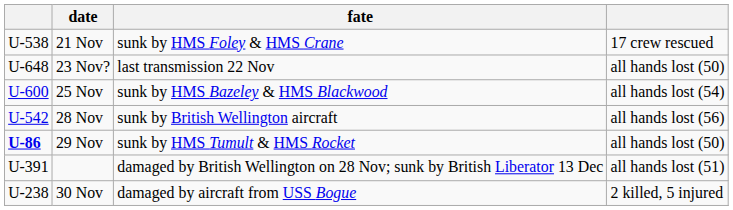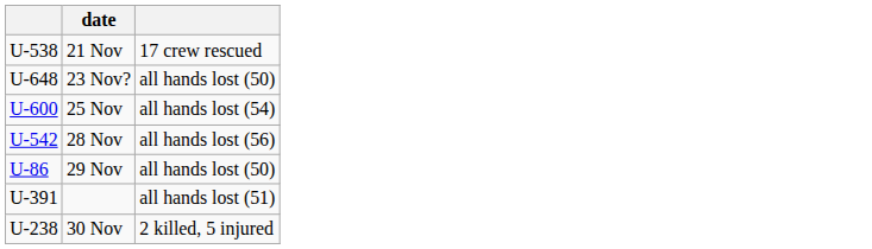 <table class="wikitable">
 <tr>
 <th></th>
 <th>date</th>
-<th>fate</th>
 <th></th>
 </tr>
 <tr>
 <td>U-538</td>
 <td>21 Nov</td>
-<td>sunk by <a href='#'>HMS <em>Foley</em></a> & <a href='#'>HMS <em>Crane</em></a></td>
 <td>17 crew rescued</td>
 </tr>
 <tr>
 <td>U-648</td>
 <td>23 Nov?</td>
-<td>last transmission 22 Nov</td>
 <td>all hands lost (50)</td>
 </tr>
 <tr>
 <td><a href='#'>U-600</a></td>
 <td>25 Nov</td>
-<td>sunk by <a href='#'>HMS <em>Bazeley</em></a> & <a href='#'>HMS <em>Blackwood</em></a></td>
 <td>all hands lost (54)</td>
 </tr>
 <tr>
 <td><a href='#'>U-542</a></td>
 <td>28 Nov</td>
-<td>sunk by <a href='#'>British Wellington</a> aircraft</td>
 <td>all hands lost (56)</td>
 </tr>
 <tr>
-<td><strong><a href='#'>U-86</a></strong></td>
+<td><a href='#'>U-86</a></td>
 <td>29 Nov</td>
-<td>sunk by <a href='#'>HMS <em>Tumult</em></a> & <a href='#'>HMS <em>Rocket</em></a></td>
 <td>all hands lost (50)</td>
 </tr>
 <tr>
 <td>U-391</td>
 <td></td>
-<td>damaged by British Wellington on 28 Nov; sunk by British <a href='#'>Liberator</a> 13 Dec</td>
 <td>all hands lost (51)</td>
 </tr>
 <tr>
 <td>U-238</td>
 <td>30 Nov</td>
-<td>damaged by aircraft from <a href='#'>USS <em>Bogue</em></a></td>
 <td>2 killed, 5 injured</td>
 </tr>
 </table>
